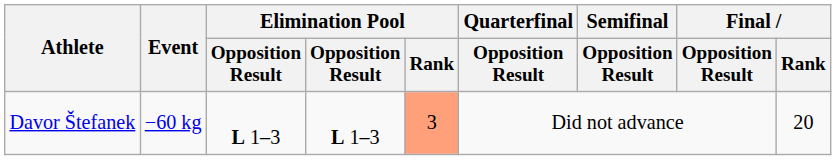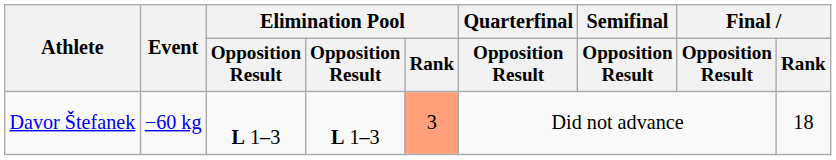 <table class="wikitable" style="font-size:90%">
 <tr>
 <th rowspan="2">Athlete</th>
 <th rowspan="2">Event</th>
 <th colspan=3>Elimination Pool</th>
 <th>Quarterfinal</th>
 <th>Semifinal</th>
 <th colspan=2>Final / </th>
 </tr>
 <tr style="font-size: 95%">
 <th>Opposition<br>Result</th>
 <th>Opposition<br>Result</th>
 <th>Rank</th>
 <th>Opposition<br>Result</th>
 <th>Opposition<br>Result</th>
 <th>Opposition<br>Result</th>
 <th>Rank</th>
 </tr>
 <tr align=center>
 <td align=left><a href='#'>Davor Štefanek</a></td>
 <td align=left><a href='#'>−60 kg</a></td>
 <td><br><strong>L</strong> 1–3 <sup></sup></td>
 <td><br><strong>L</strong> 1–3 <sup></sup></td>
 <td style="background: lightsalmon;">3</td>
 <td colspan=3>Did not advance</td>
-<td>20</td>
+<td>18</td>
 </tr>
 </table>
